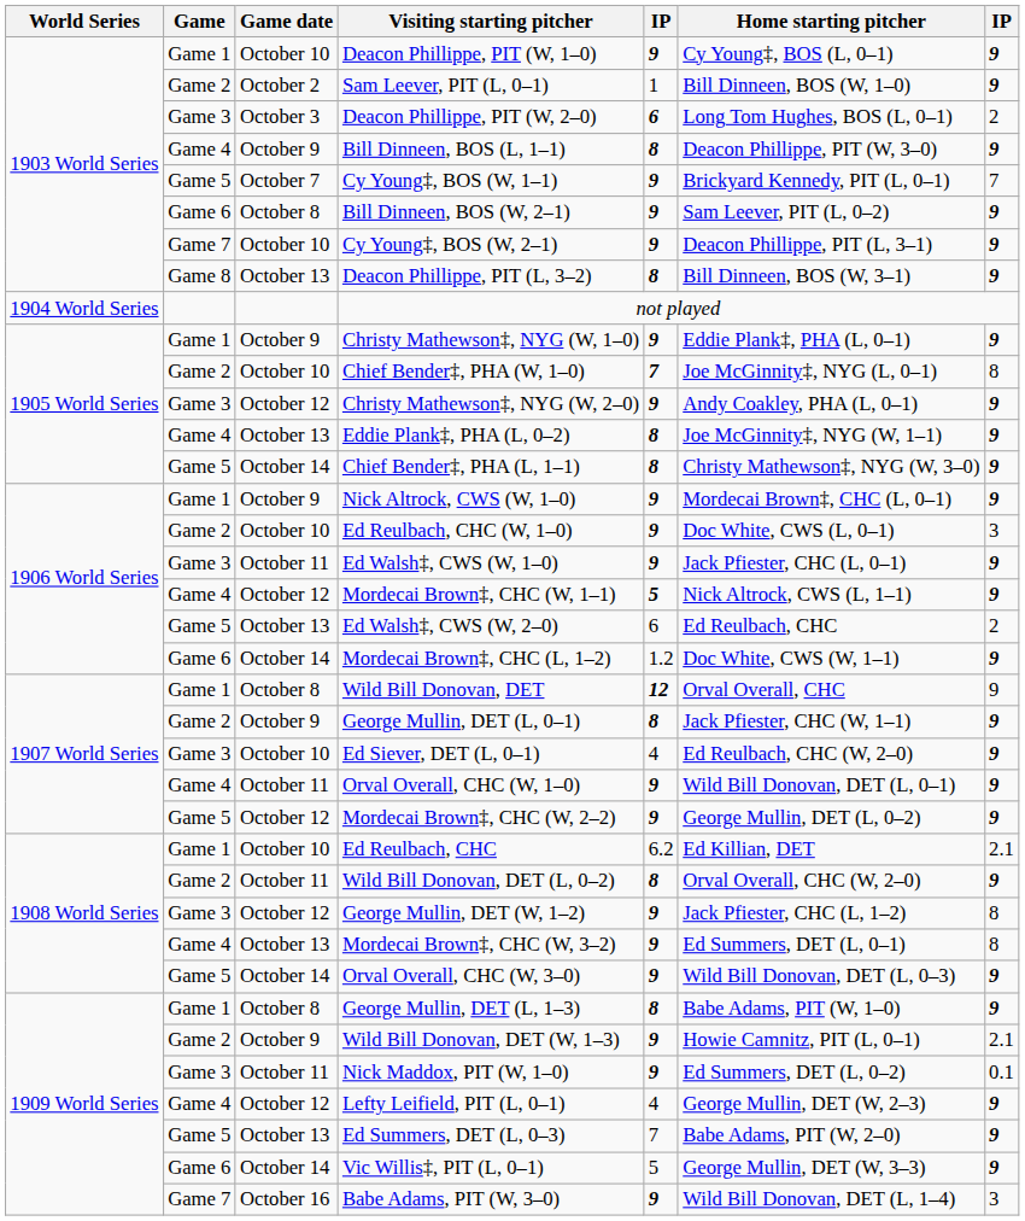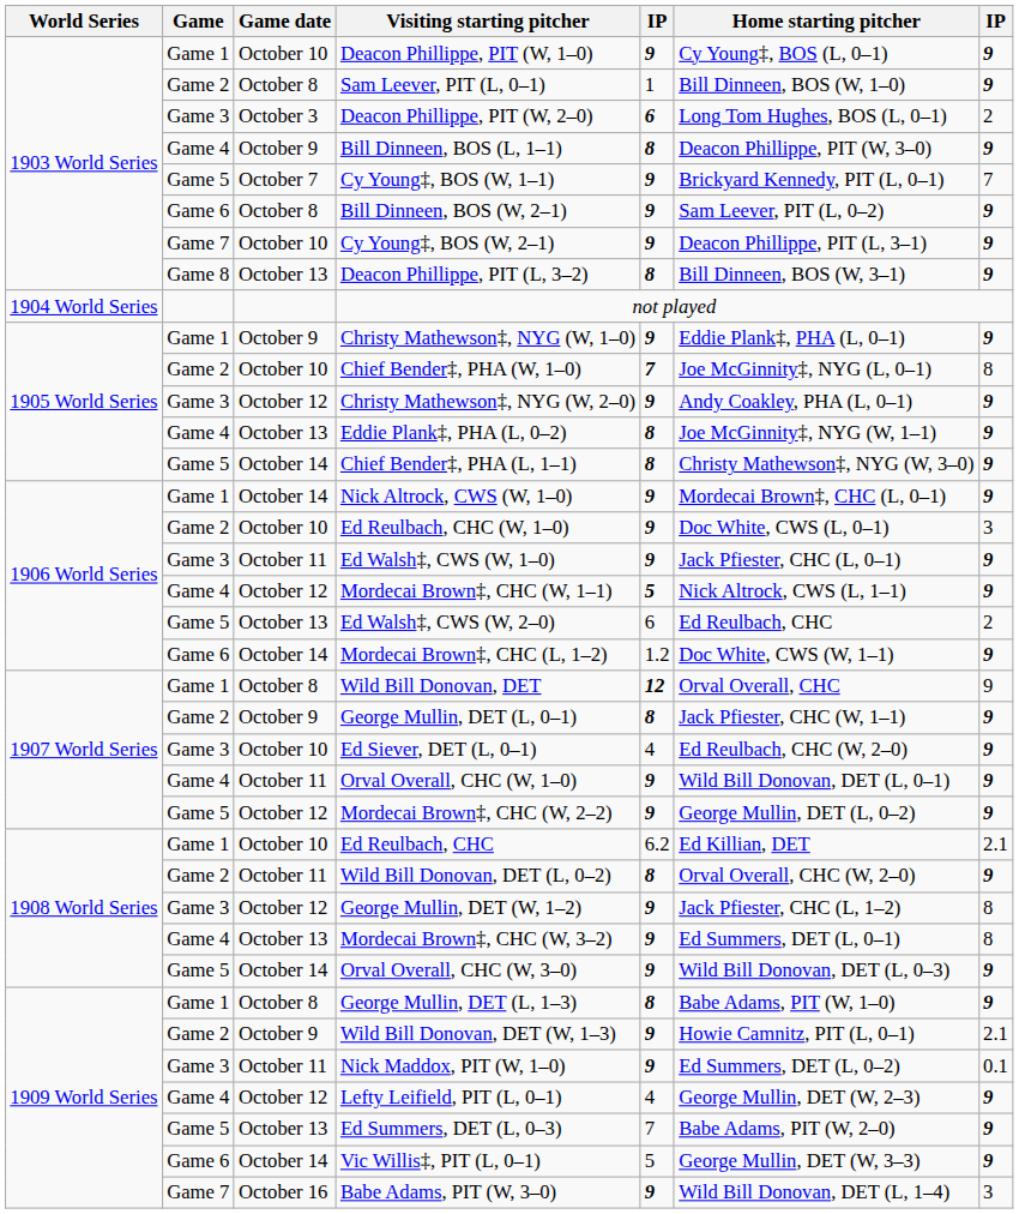 <table class="wikitable">
 <tr>
 <th>World Series</th>
 <th>Game</th>
 <th>Game date</th>
 <th>Visiting starting pitcher</th>
 <th>IP</th>
 <th>Home starting pitcher</th>
 <th>IP</th>
 </tr>
 <tr>
 <td rowspan=8><a href='#'>1903 World Series</a></td>
 <td>Game 1</td>
 <td>October 10</td>
 <td><a href='#'>Deacon Phillippe</a>, <a href='#'>PIT</a> (W, 1–0)</td>
 <td><strong><em>9</em></strong></td>
 <td><a href='#'>Cy Young</a>‡, <a href='#'>BOS</a> (L, 0–1)</td>
 <td><strong><em>9</em></strong></td>
 </tr>
 <tr>
 <td>Game 2</td>
-<td>October 2</td>
+<td>October 8</td>
 <td><a href='#'>Sam Leever</a>, PIT (L, 0–1)</td>
 <td>1</td>
 <td><a href='#'>Bill Dinneen</a>, BOS (W, 1–0)</td>
 <td><strong><em>9</em></strong></td>
 </tr>
 <tr>
 <td>Game 3</td>
 <td>October 3</td>
 <td><a href='#'>Deacon Phillippe</a>, PIT (W, 2–0)</td>
 <td><strong><em>6</em></strong></td>
 <td><a href='#'>Long Tom Hughes</a>, BOS (L, 0–1)</td>
 <td>2</td>
 </tr>
 <tr>
 <td>Game 4</td>
 <td>October 9</td>
 <td><a href='#'>Bill Dinneen</a>, BOS (L, 1–1)</td>
 <td><strong><em>8</em></strong></td>
 <td><a href='#'>Deacon Phillippe</a>, PIT (W, 3–0)</td>
 <td><strong><em>9</em></strong></td>
 </tr>
 <tr>
 <td>Game 5</td>
 <td>October 7</td>
 <td><a href='#'>Cy Young</a>‡, BOS (W, 1–1)</td>
 <td><strong><em>9</em></strong></td>
 <td><a href='#'>Brickyard Kennedy</a>, PIT (L, 0–1)</td>
 <td>7</td>
 </tr>
 <tr>
 <td>Game 6</td>
 <td>October 8</td>
 <td><a href='#'>Bill Dinneen</a>, BOS (W, 2–1)</td>
 <td><strong><em>9</em></strong></td>
 <td><a href='#'>Sam Leever</a>, PIT (L, 0–2)</td>
 <td><strong><em>9</em></strong></td>
 </tr>
 <tr>
 <td>Game 7</td>
 <td>October 10</td>
 <td><a href='#'>Cy Young</a>‡, BOS (W, 2–1)</td>
 <td><strong><em>9</em></strong></td>
 <td><a href='#'>Deacon Phillippe</a>, PIT (L, 3–1)</td>
 <td><strong><em>9</em></strong></td>
 </tr>
 <tr>
 <td>Game 8</td>
 <td>October 13</td>
 <td><a href='#'>Deacon Phillippe</a>, PIT (L, 3–2)</td>
 <td><strong><em>8</em></strong></td>
 <td><a href='#'>Bill Dinneen</a>, BOS (W, 3–1)</td>
 <td><strong><em>9</em></strong></td>
 </tr>
 <tr>
 <td><a href='#'>1904 World Series</a></td>
 <td></td>
 <td></td>
 <td colspan=4 align=center><em>not played</em></td>
 </tr>
 <tr>
 <td rowspan=5><a href='#'>1905 World Series</a></td>
 <td>Game 1</td>
 <td>October 9</td>
 <td><a href='#'>Christy Mathewson</a>‡, <a href='#'>NYG</a> (W, 1–0)</td>
 <td><strong><em>9</em></strong></td>
 <td><a href='#'>Eddie Plank</a>‡, <a href='#'>PHA</a> (L, 0–1)</td>
 <td><strong><em>9</em></strong></td>
 </tr>
 <tr>
 <td>Game 2</td>
 <td>October 10</td>
 <td><a href='#'>Chief Bender</a>‡, PHA (W, 1–0)</td>
 <td><strong><em>7</em></strong></td>
 <td><a href='#'>Joe McGinnity</a>‡, NYG (L, 0–1)</td>
 <td>8</td>
 </tr>
 <tr>
 <td>Game 3</td>
 <td>October 12</td>
 <td><a href='#'>Christy Mathewson</a>‡, NYG (W, 2–0)</td>
 <td><strong><em>9</em></strong></td>
 <td><a href='#'>Andy Coakley</a>, PHA (L, 0–1)</td>
 <td><strong><em>9</em></strong></td>
 </tr>
 <tr>
 <td>Game 4</td>
 <td>October 13</td>
 <td><a href='#'>Eddie Plank</a>‡, PHA (L, 0–2)</td>
 <td><strong><em>8</em></strong></td>
 <td><a href='#'>Joe McGinnity</a>‡, NYG (W, 1–1)</td>
 <td><strong><em>9</em></strong></td>
 </tr>
 <tr>
 <td>Game 5</td>
 <td>October 14</td>
 <td><a href='#'>Chief Bender</a>‡, PHA (L, 1–1)</td>
 <td><strong><em>8</em></strong></td>
 <td><a href='#'>Christy Mathewson</a>‡, NYG (W, 3–0)</td>
 <td><strong><em>9</em></strong></td>
 </tr>
 <tr>
 <td rowspan=6><a href='#'>1906 World Series</a></td>
 <td>Game 1</td>
-<td>October 9</td>
+<td>October 14</td>
 <td><a href='#'>Nick Altrock</a>, <a href='#'>CWS</a> (W, 1–0)</td>
 <td><strong><em>9</em></strong></td>
 <td><a href='#'>Mordecai Brown</a>‡, <a href='#'>CHC</a> (L, 0–1)</td>
 <td><strong><em>9</em></strong></td>
 </tr>
 <tr>
 <td>Game 2</td>
 <td>October 10</td>
 <td><a href='#'>Ed Reulbach</a>, CHC (W, 1–0)</td>
 <td><strong><em>9</em></strong></td>
 <td><a href='#'>Doc White</a>, CWS (L, 0–1)</td>
 <td>3</td>
 </tr>
 <tr>
 <td>Game 3</td>
 <td>October 11</td>
 <td><a href='#'>Ed Walsh</a>‡, CWS (W, 1–0)</td>
 <td><strong><em>9</em></strong></td>
 <td><a href='#'>Jack Pfiester</a>, CHC (L, 0–1)</td>
 <td><strong><em>9</em></strong></td>
 </tr>
 <tr>
 <td>Game 4</td>
 <td>October 12</td>
 <td><a href='#'>Mordecai Brown</a>‡, CHC (W, 1–1)</td>
 <td><strong><em>5</em></strong></td>
 <td><a href='#'>Nick Altrock</a>, CWS (L, 1–1)</td>
 <td><strong><em>9</em></strong></td>
 </tr>
 <tr>
 <td>Game 5</td>
 <td>October 13</td>
 <td><a href='#'>Ed Walsh</a>‡, CWS (W, 2–0)</td>
 <td>6</td>
 <td><a href='#'>Ed Reulbach</a>, CHC</td>
 <td>2</td>
 </tr>
 <tr>
 <td>Game 6</td>
 <td>October 14</td>
 <td><a href='#'>Mordecai Brown</a>‡, CHC (L, 1–2)</td>
 <td>1.2</td>
 <td><a href='#'>Doc White</a>, CWS (W, 1–1)</td>
 <td><strong><em>9</em></strong></td>
 </tr>
 <tr>
 <td rowspan=5><a href='#'>1907 World Series</a></td>
 <td>Game 1</td>
 <td>October 8</td>
 <td><a href='#'>Wild Bill Donovan</a>, <a href='#'>DET</a></td>
 <td><strong><em>12</em></strong></td>
 <td><a href='#'>Orval Overall</a>, <a href='#'>CHC</a></td>
 <td>9</td>
 </tr>
 <tr>
 <td>Game 2</td>
 <td>October 9</td>
 <td><a href='#'>George Mullin</a>, DET (L, 0–1)</td>
 <td><strong><em>8</em></strong></td>
 <td><a href='#'>Jack Pfiester</a>, CHC (W, 1–1)</td>
 <td><strong><em>9</em></strong></td>
 </tr>
 <tr>
 <td>Game 3</td>
 <td>October 10</td>
 <td><a href='#'>Ed Siever</a>, DET (L, 0–1)</td>
 <td>4</td>
 <td><a href='#'>Ed Reulbach</a>, CHC (W, 2–0)</td>
 <td><strong><em>9</em></strong></td>
 </tr>
 <tr>
 <td>Game 4</td>
 <td>October 11</td>
 <td><a href='#'>Orval Overall</a>, CHC (W, 1–0)</td>
 <td><strong><em>9</em></strong></td>
 <td><a href='#'>Wild Bill Donovan</a>, DET (L, 0–1)</td>
 <td><strong><em>9</em></strong></td>
 </tr>
 <tr>
 <td>Game 5</td>
 <td>October 12</td>
 <td><a href='#'>Mordecai Brown</a>‡, CHC (W, 2–2)</td>
 <td><strong><em>9</em></strong></td>
 <td><a href='#'>George Mullin</a>, DET (L, 0–2)</td>
 <td><strong><em>9</em></strong></td>
 </tr>
 <tr>
 <td rowspan=5><a href='#'>1908 World Series</a></td>
 <td>Game 1</td>
 <td>October 10</td>
 <td><a href='#'>Ed Reulbach</a>, <a href='#'>CHC</a></td>
 <td>6.2</td>
 <td><a href='#'>Ed Killian</a>, <a href='#'>DET</a></td>
 <td>2.1</td>
 </tr>
 <tr>
 <td>Game 2</td>
 <td>October 11</td>
 <td><a href='#'>Wild Bill Donovan</a>, DET (L, 0–2)</td>
 <td><strong><em>8</em></strong></td>
 <td><a href='#'>Orval Overall</a>, CHC (W, 2–0)</td>
 <td><strong><em>9</em></strong></td>
 </tr>
 <tr>
 <td>Game 3</td>
 <td>October 12</td>
 <td><a href='#'>George Mullin</a>, DET (W, 1–2)</td>
 <td><strong><em>9</em></strong></td>
 <td><a href='#'>Jack Pfiester</a>, CHC (L, 1–2)</td>
 <td>8</td>
 </tr>
 <tr>
 <td>Game 4</td>
 <td>October 13</td>
 <td><a href='#'>Mordecai Brown</a>‡, CHC (W, 3–2)</td>
 <td><strong><em>9</em></strong></td>
 <td><a href='#'>Ed Summers</a>, DET (L, 0–1)</td>
 <td>8</td>
 </tr>
 <tr>
 <td>Game 5</td>
 <td>October 14</td>
 <td><a href='#'>Orval Overall</a>, CHC (W, 3–0)</td>
 <td><strong><em>9</em></strong></td>
 <td><a href='#'>Wild Bill Donovan</a>, DET (L, 0–3)</td>
 <td><strong><em>9</em></strong></td>
 </tr>
 <tr>
 <td rowspan=7><a href='#'>1909 World Series</a></td>
 <td>Game 1</td>
 <td>October 8</td>
 <td><a href='#'>George Mullin</a>, <a href='#'>DET</a> (L, 1–3)</td>
 <td><strong><em>8</em></strong></td>
 <td><a href='#'>Babe Adams</a>, <a href='#'>PIT</a> (W, 1–0)</td>
 <td><strong><em>9</em></strong></td>
 </tr>
 <tr>
 <td>Game 2</td>
 <td>October 9</td>
 <td><a href='#'>Wild Bill Donovan</a>, DET (W, 1–3)</td>
 <td><strong><em>9</em></strong></td>
 <td><a href='#'>Howie Camnitz</a>, PIT (L, 0–1)</td>
 <td>2.1</td>
 </tr>
 <tr>
 <td>Game 3</td>
 <td>October 11</td>
 <td><a href='#'>Nick Maddox</a>, PIT (W, 1–0)</td>
 <td><strong><em>9</em></strong></td>
 <td><a href='#'>Ed Summers</a>, DET (L, 0–2)</td>
 <td>0.1</td>
 </tr>
 <tr>
 <td>Game 4</td>
 <td>October 12</td>
 <td><a href='#'>Lefty Leifield</a>, PIT (L, 0–1)</td>
 <td>4</td>
 <td><a href='#'>George Mullin</a>, DET (W, 2–3)</td>
 <td><strong><em>9</em></strong></td>
 </tr>
 <tr>
 <td>Game 5</td>
 <td>October 13</td>
 <td><a href='#'>Ed Summers</a>, DET (L, 0–3)</td>
 <td>7</td>
 <td><a href='#'>Babe Adams</a>, PIT (W, 2–0)</td>
 <td><strong><em>9</em></strong></td>
 </tr>
 <tr>
 <td>Game 6</td>
 <td>October 14</td>
 <td><a href='#'>Vic Willis</a>‡, PIT (L, 0–1)</td>
 <td>5</td>
 <td><a href='#'>George Mullin</a>, DET (W, 3–3)</td>
 <td><strong><em>9</em></strong></td>
 </tr>
 <tr>
 <td>Game 7</td>
 <td>October 16</td>
 <td><a href='#'>Babe Adams</a>, PIT (W, 3–0)</td>
 <td><strong><em>9</em></strong></td>
 <td><a href='#'>Wild Bill Donovan</a>, DET (L, 1–4)</td>
 <td>3</td>
 </tr>
 </table>
